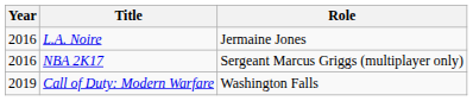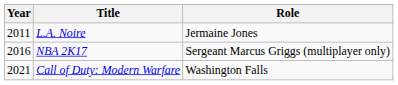 <table class="wikitable">
 <tr>
 <th>Year</th>
 <th>Title</th>
 <th>Role</th>
 </tr>
 <tr>
-<td>2016</td>
+<td>2011</td>
 <td><em><a href='#'>L.A. Noire</a></em></td>
 <td>Jermaine Jones</td>
 </tr>
 <tr>
 <td>2016</td>
 <td><em><a href='#'>NBA 2K17</a></em></td>
 <td>Sergeant Marcus Griggs (multiplayer only)</td>
 </tr>
 <tr>
-<td>2019</td>
+<td>2021</td>
 <td><em><a href='#'>Call of Duty: Modern Warfare</a></em></td>
 <td>Washington Falls</td>
 </tr>
 </table>
